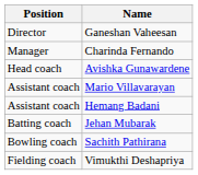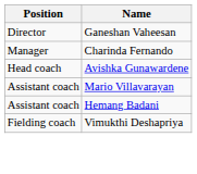 <table class="wikitable">
 <tr>
 <th>Position</th>
 <th>Name</th>
 </tr>
 <tr>
 <td>Director</td>
 <td>Ganeshan Vaheesan</td>
 </tr>
 <tr>
 <td>Manager</td>
 <td>Charinda Fernando</td>
 </tr>
 <tr>
 <td>Head coach</td>
 <td><a href='#'>Avishka Gunawardene</a></td>
 </tr>
 <tr>
 <td>Assistant coach</td>
 <td><a href='#'>Mario Villavarayan</a></td>
 </tr>
 <tr>
 <td>Assistant coach</td>
 <td><a href='#'>Hemang Badani</a></td>
 </tr>
 <tr>
-<td>Batting coach</td>
-<td><a href='#'>Jehan Mubarak</a></td>
-</tr>
-<tr>
-<td>Bowling coach</td>
-<td><a href='#'>Sachith Pathirana</a></td>
-</tr>
-<tr>
 <td>Fielding coach</td>
 <td>Vimukthi Deshapriya</td>
 </tr>
 </table>
